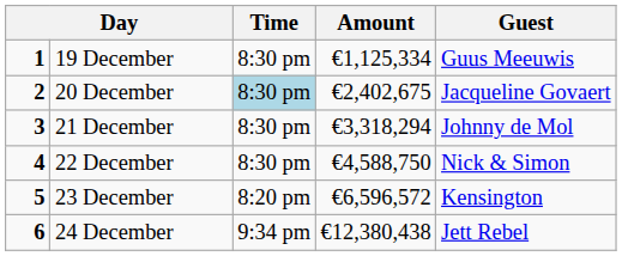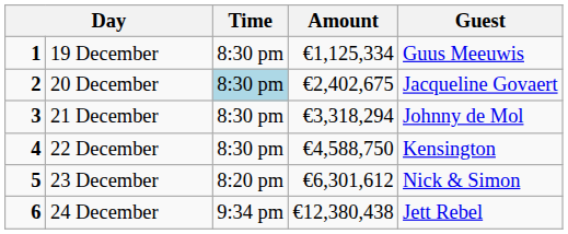 <table class="wikitable">
 <tr>
 <th colspan=2>Day</th>
 <th>Time</th>
 <th>Amount</th>
 <th>Guest</th>
 </tr>
 <tr>
 <td style="text-align:right; width:25px;"><strong>1</strong></td>
 <td width=125>19 December</td>
 <td align=center>8:30 pm</td>
 <td align=right>€1,125,334</td>
 <td><a href='#'>Guus Meeuwis</a></td>
 </tr>
 <tr>
 <td style="text-align:right; width:25px;"><strong>2</strong></td>
 <td width=125>20 December</td>
 <td align=center style="background: lightblue;">8:30 pm</td>
 <td align=right>€2,402,675</td>
 <td><a href='#'>Jacqueline Govaert</a></td>
 </tr>
 <tr>
 <td style="text-align:right; width:25px;"><strong>3</strong></td>
 <td width=125>21 December</td>
 <td align=center>8:30 pm</td>
 <td align=right>€3,318,294</td>
 <td><a href='#'>Johnny de Mol</a></td>
 </tr>
 <tr>
 <td style="text-align:right; width:25px;"><strong>4</strong></td>
 <td width=125>22 December</td>
 <td align=center>8:30 pm</td>
 <td align=right>€4,588,750</td>
-<td><a href='#'>Nick & Simon</a></td>
+<td><a href='#'>Kensington</a></td>
 </tr>
 <tr>
 <td style="text-align:right; width:25px;"><strong>5</strong></td>
 <td width=125>23 December</td>
 <td align=center>8:20 pm</td>
-<td align=right>€6,596,572</td>
-<td><a href='#'>Kensington</a></td>
+<td align=right>€6,301,612</td>
+<td><a href='#'>Nick & Simon</a></td>
 </tr>
 <tr>
 <td style="text-align:right; width:25px;"><strong>6</strong></td>
 <td width=125>24 December</td>
 <td align=center>9:34 pm</td>
 <td align=right>€12,380,438</td>
 <td><a href='#'>Jett Rebel</a></td>
 </tr>
 </table>
